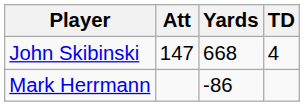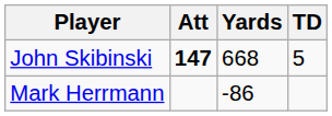 <table class="wikitable">
 <tr>
 <th>Player</th>
 <th>Att</th>
 <th>Yards</th>
 <th>TD</th>
 </tr>
 <tr>
 <td><a href='#'>John Skibinski</a></td>
-<td>147</td>
+<td><strong>147</strong></td>
 <td>668</td>
-<td>4</td>
+<td>5</td>
 </tr>
 <tr>
 <td><a href='#'>Mark Herrmann</a></td>
 <td></td>
 <td>-86</td>
 <td></td>
 </tr>
 </table>
